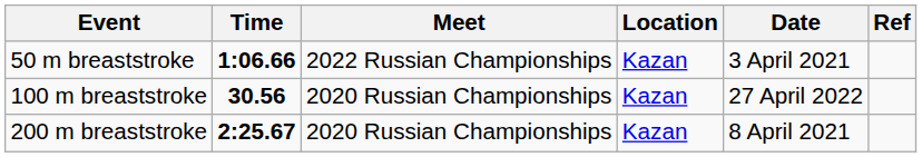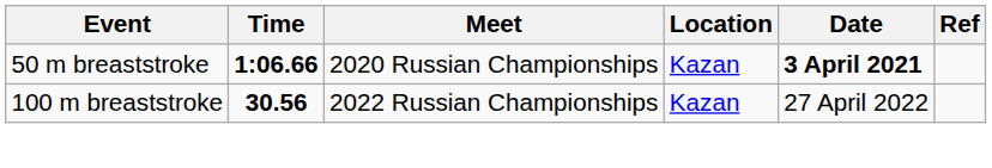 <table class="wikitable">
 <tr>
 <th>Event</th>
 <th>Time</th>
 <th>Meet</th>
 <th>Location</th>
 <th>Date</th>
 <th>Ref</th>
 </tr>
 <tr>
 <td>50 m breaststroke</td>
 <td style="text-align:center;"><strong>1:06.66</strong></td>
-<td>2022 Russian Championships</td>
+<td>2020 Russian Championships</td>
 <td><a href='#'>Kazan</a></td>
-<td>3 April 2021</td>
+<td><strong>3 April 2021</strong></td>
 <td style="text-align:center;"></td>
 </tr>
 <tr>
 <td>100 m breaststroke</td>
 <td style="text-align:center;"><strong>30.56</strong></td>
-<td>2020 Russian Championships</td>
+<td>2022 Russian Championships</td>
 <td><a href='#'>Kazan</a></td>
 <td>27 April 2022</td>
 <td style="text-align:center;"></td>
 </tr>
-<tr>
-<td>200 m breaststroke</td>
-<td style="text-align:center;"><strong>2:25.67</strong></td>
-<td>2020 Russian Championships</td>
-<td><a href='#'>Kazan</a></td>
-<td>8 April 2021</td>
-<td style="text-align:center;"></td>
-</tr>
 </table>
